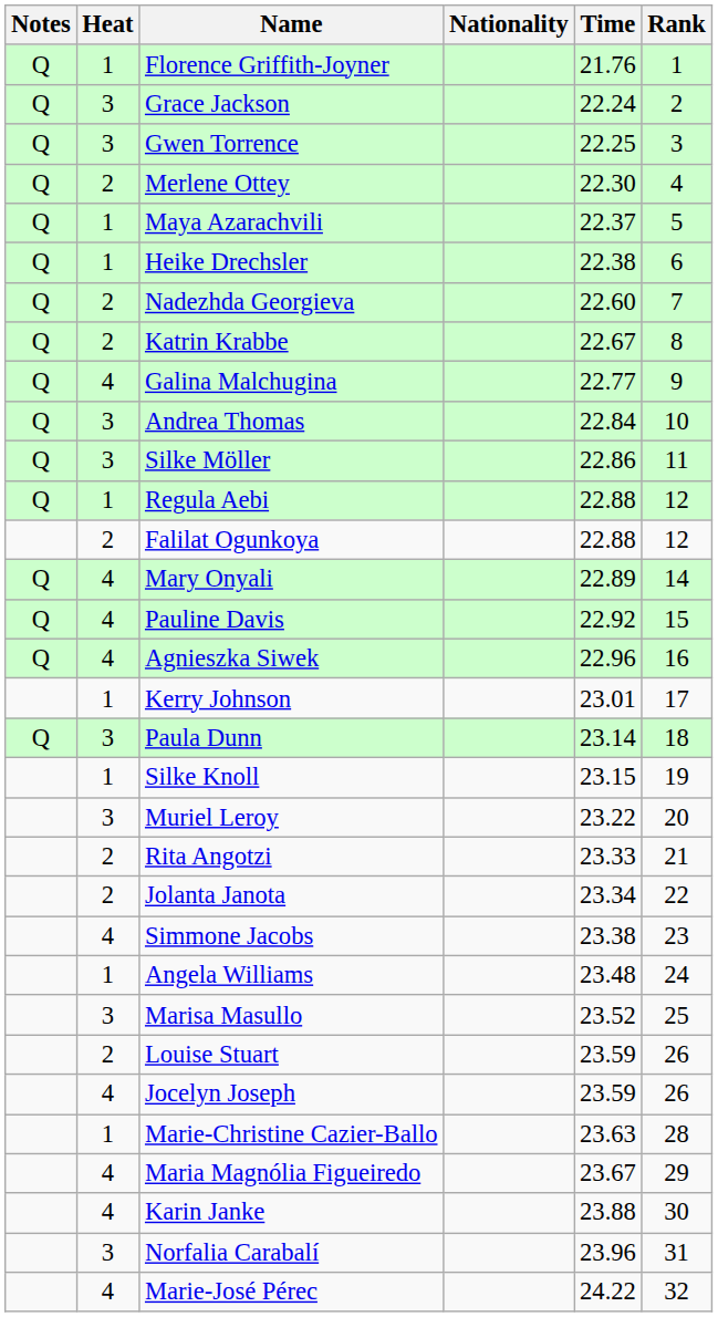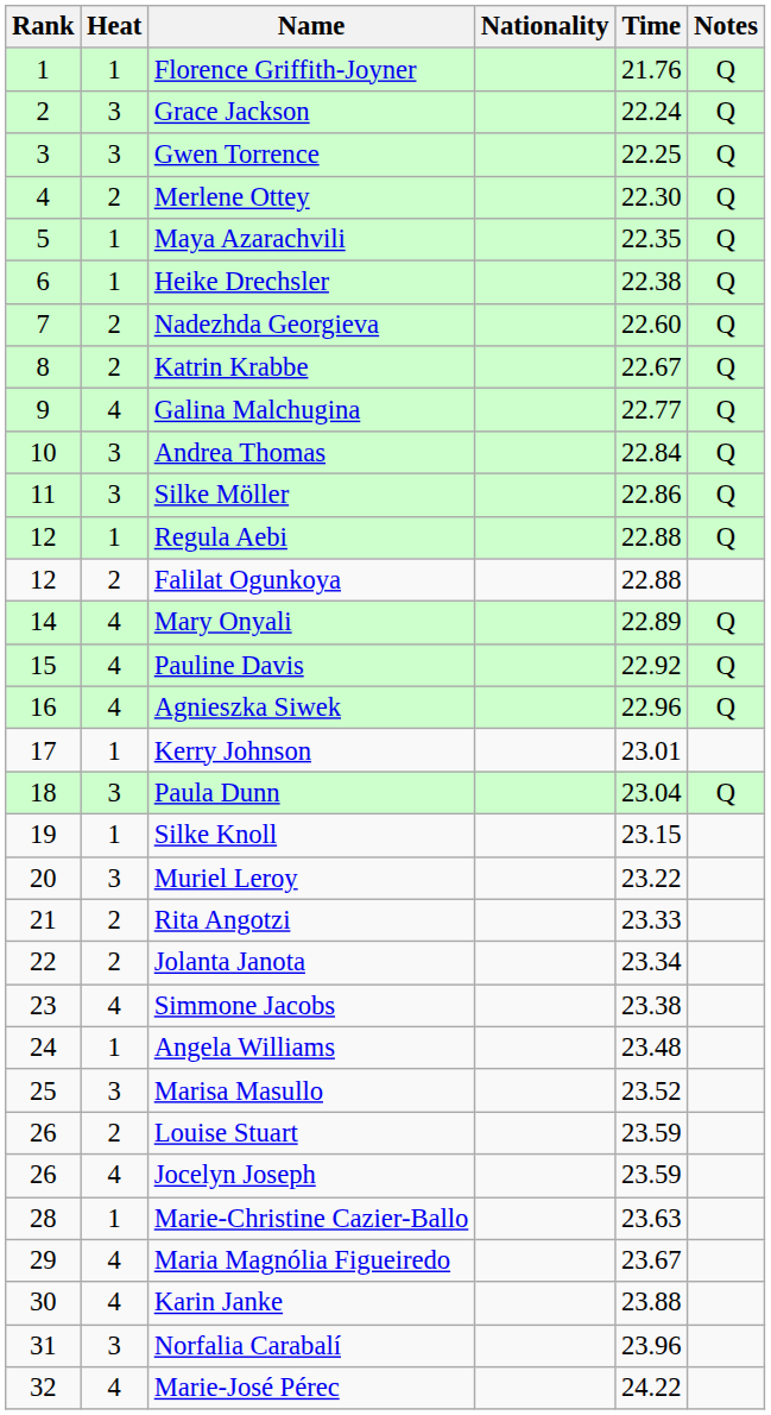 <table class="wikitable sortable" style="text-align:center">
 <tr>
-<th>Notes</th>
+<th>Rank</th>
 <th>Heat</th>
 <th>Name</th>
 <th>Nationality</th>
 <th>Time</th>
-<th>Rank</th>
+<th>Notes</th>
 </tr>
 <tr bgcolor=ccffcc>
-<td>Q</td>
+<td>1</td>
 <td>1</td>
 <td align="left"><a href='#'>Florence Griffith-Joyner</a></td>
 <td align=left></td>
 <td>21.76</td>
-<td>1</td>
+<td>Q</td>
 </tr>
 <tr bgcolor=ccffcc>
-<td>Q</td>
+<td>2</td>
 <td>3</td>
 <td align="left"><a href='#'>Grace Jackson</a></td>
 <td align=left></td>
 <td>22.24</td>
-<td>2</td>
+<td>Q</td>
 </tr>
 <tr bgcolor=ccffcc>
-<td>Q</td>
+<td>3</td>
 <td>3</td>
 <td align="left"><a href='#'>Gwen Torrence</a></td>
 <td align=left></td>
 <td>22.25</td>
-<td>3</td>
+<td>Q</td>
 </tr>
 <tr bgcolor=ccffcc>
-<td>Q</td>
+<td>4</td>
 <td>2</td>
 <td align="left"><a href='#'>Merlene Ottey</a></td>
 <td align=left></td>
 <td>22.30</td>
-<td>4</td>
+<td>Q</td>
 </tr>
 <tr bgcolor=ccffcc>
-<td>Q</td>
+<td>5</td>
 <td>1</td>
 <td align="left"><a href='#'>Maya Azarachvili</a></td>
 <td align=left></td>
-<td>22.37</td>
-<td>5</td>
+<td>22.35</td>
+<td>Q</td>
 </tr>
 <tr bgcolor=ccffcc>
-<td>Q</td>
+<td>6</td>
 <td>1</td>
 <td align="left"><a href='#'>Heike Drechsler</a></td>
 <td align=left></td>
 <td>22.38</td>
-<td>6</td>
+<td>Q</td>
 </tr>
 <tr bgcolor=ccffcc>
-<td>Q</td>
+<td>7</td>
 <td>2</td>
 <td align="left"><a href='#'>Nadezhda Georgieva</a></td>
 <td align=left></td>
 <td>22.60</td>
-<td>7</td>
+<td>Q</td>
 </tr>
 <tr bgcolor=ccffcc>
-<td>Q</td>
+<td>8</td>
 <td>2</td>
 <td align="left"><a href='#'>Katrin Krabbe</a></td>
 <td align=left></td>
 <td>22.67</td>
-<td>8</td>
+<td>Q</td>
 </tr>
 <tr bgcolor=ccffcc>
-<td>Q</td>
+<td>9</td>
 <td>4</td>
 <td align="left"><a href='#'>Galina Malchugina</a></td>
 <td align=left></td>
 <td>22.77</td>
-<td>9</td>
+<td>Q</td>
 </tr>
 <tr bgcolor=ccffcc>
-<td>Q</td>
+<td>10</td>
 <td>3</td>
 <td align="left"><a href='#'>Andrea Thomas</a></td>
 <td align=left></td>
 <td>22.84</td>
-<td>10</td>
+<td>Q</td>
 </tr>
 <tr bgcolor=ccffcc>
-<td>Q</td>
+<td>11</td>
 <td>3</td>
 <td align="left"><a href='#'>Silke Möller</a></td>
 <td align=left></td>
 <td>22.86</td>
-<td>11</td>
+<td>Q</td>
 </tr>
 <tr bgcolor=ccffcc>
-<td>Q</td>
+<td>12</td>
 <td>1</td>
 <td align="left"><a href='#'>Regula Aebi</a></td>
 <td align=left></td>
 <td>22.88</td>
-<td>12</td>
+<td>Q</td>
 </tr>
 <tr>
-<td></td>
+<td>12</td>
 <td>2</td>
 <td align="left"><a href='#'>Falilat Ogunkoya</a></td>
 <td align=left></td>
 <td>22.88</td>
-<td>12</td>
+<td></td>
 </tr>
 <tr bgcolor=ccffcc>
-<td>Q</td>
+<td>14</td>
 <td>4</td>
 <td align="left"><a href='#'>Mary Onyali</a></td>
 <td align=left></td>
 <td>22.89</td>
-<td>14</td>
+<td>Q</td>
 </tr>
 <tr bgcolor=ccffcc>
-<td>Q</td>
+<td>15</td>
 <td>4</td>
 <td align="left"><a href='#'>Pauline Davis</a></td>
 <td align=left></td>
 <td>22.92</td>
-<td>15</td>
+<td>Q</td>
 </tr>
 <tr bgcolor=ccffcc>
-<td>Q</td>
+<td>16</td>
 <td>4</td>
 <td align="left"><a href='#'>Agnieszka Siwek</a></td>
 <td align=left></td>
 <td>22.96</td>
-<td>16</td>
+<td>Q</td>
 </tr>
 <tr>
-<td></td>
+<td>17</td>
 <td>1</td>
 <td align="left"><a href='#'>Kerry Johnson</a></td>
 <td align=left></td>
 <td>23.01</td>
-<td>17</td>
+<td></td>
 </tr>
 <tr bgcolor=ccffcc>
-<td>Q</td>
+<td>18</td>
 <td>3</td>
 <td align="left"><a href='#'>Paula Dunn</a></td>
 <td align=left></td>
-<td>23.14</td>
-<td>18</td>
+<td>23.04</td>
+<td>Q</td>
 </tr>
 <tr>
-<td></td>
+<td>19</td>
 <td>1</td>
 <td align="left"><a href='#'>Silke Knoll</a></td>
 <td align=left></td>
 <td>23.15</td>
-<td>19</td>
+<td></td>
 </tr>
 <tr>
-<td></td>
+<td>20</td>
 <td>3</td>
 <td align="left"><a href='#'>Muriel Leroy</a></td>
 <td align=left></td>
 <td>23.22</td>
-<td>20</td>
+<td></td>
 </tr>
 <tr>
-<td></td>
+<td>21</td>
 <td>2</td>
 <td align="left"><a href='#'>Rita Angotzi</a></td>
 <td align=left></td>
 <td>23.33</td>
-<td>21</td>
+<td></td>
 </tr>
 <tr>
-<td></td>
+<td>22</td>
 <td>2</td>
 <td align="left"><a href='#'>Jolanta Janota</a></td>
 <td align=left></td>
 <td>23.34</td>
-<td>22</td>
+<td></td>
 </tr>
 <tr>
-<td></td>
+<td>23</td>
 <td>4</td>
 <td align="left"><a href='#'>Simmone Jacobs</a></td>
 <td align=left></td>
 <td>23.38</td>
-<td>23</td>
+<td></td>
 </tr>
 <tr>
-<td></td>
+<td>24</td>
 <td>1</td>
 <td align="left"><a href='#'>Angela Williams</a></td>
 <td align=left></td>
 <td>23.48</td>
-<td>24</td>
+<td></td>
 </tr>
 <tr>
-<td></td>
+<td>25</td>
 <td>3</td>
 <td align="left"><a href='#'>Marisa Masullo</a></td>
 <td align=left></td>
 <td>23.52</td>
-<td>25</td>
+<td></td>
 </tr>
 <tr>
-<td></td>
+<td>26</td>
 <td>2</td>
 <td align="left"><a href='#'>Louise Stuart</a></td>
 <td align=left></td>
 <td>23.59</td>
-<td>26</td>
+<td></td>
 </tr>
 <tr>
-<td></td>
+<td>26</td>
 <td>4</td>
 <td align="left"><a href='#'>Jocelyn Joseph</a></td>
 <td align=left></td>
 <td>23.59</td>
-<td>26</td>
+<td></td>
 </tr>
 <tr>
-<td></td>
+<td>28</td>
 <td>1</td>
 <td align="left"><a href='#'>Marie-Christine Cazier-Ballo</a></td>
 <td align=left></td>
 <td>23.63</td>
-<td>28</td>
+<td></td>
 </tr>
 <tr>
-<td></td>
+<td>29</td>
 <td>4</td>
 <td align="left"><a href='#'>Maria Magnólia Figueiredo</a></td>
 <td align=left></td>
 <td>23.67</td>
-<td>29</td>
+<td></td>
 </tr>
 <tr>
-<td></td>
+<td>30</td>
 <td>4</td>
 <td align="left"><a href='#'>Karin Janke</a></td>
 <td align=left></td>
 <td>23.88</td>
-<td>30</td>
+<td></td>
 </tr>
 <tr>
-<td></td>
+<td>31</td>
 <td>3</td>
 <td align="left"><a href='#'>Norfalia Carabalí</a></td>
 <td align=left></td>
 <td>23.96</td>
-<td>31</td>
+<td></td>
 </tr>
 <tr>
-<td></td>
+<td>32</td>
 <td>4</td>
 <td align="left"><a href='#'>Marie-José Pérec</a></td>
 <td align=left></td>
 <td>24.22</td>
-<td>32</td>
+<td></td>
 </tr>
 </table>
